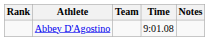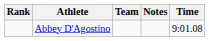 <table class="wikitable sortable">
 <tr>
 <th>Rank</th>
 <th>Athlete</th>
 <th>Team</th>
+<th>Notes</th>
 <th>Time</th>
-<th>Notes</th>
 </tr>
 <tr>
 <td align=center></td>
 <td><a href='#'>Abbey D'Agostino</a></td>
 <td></td>
+<td></td>
 <td>9:01.08</td>
-<td></td>
 </tr>
 </table>
